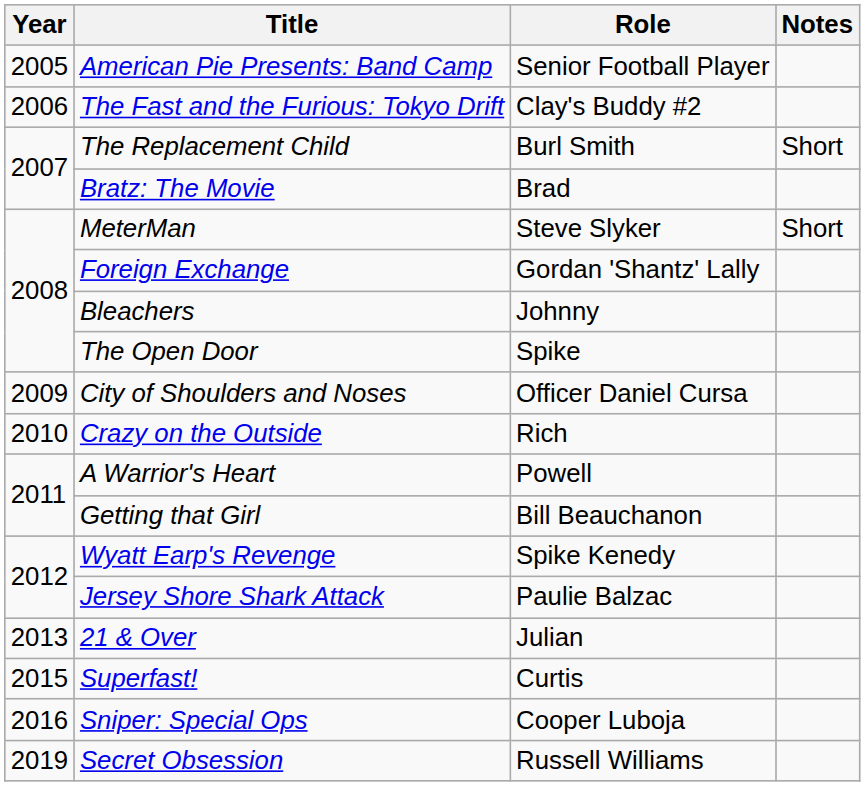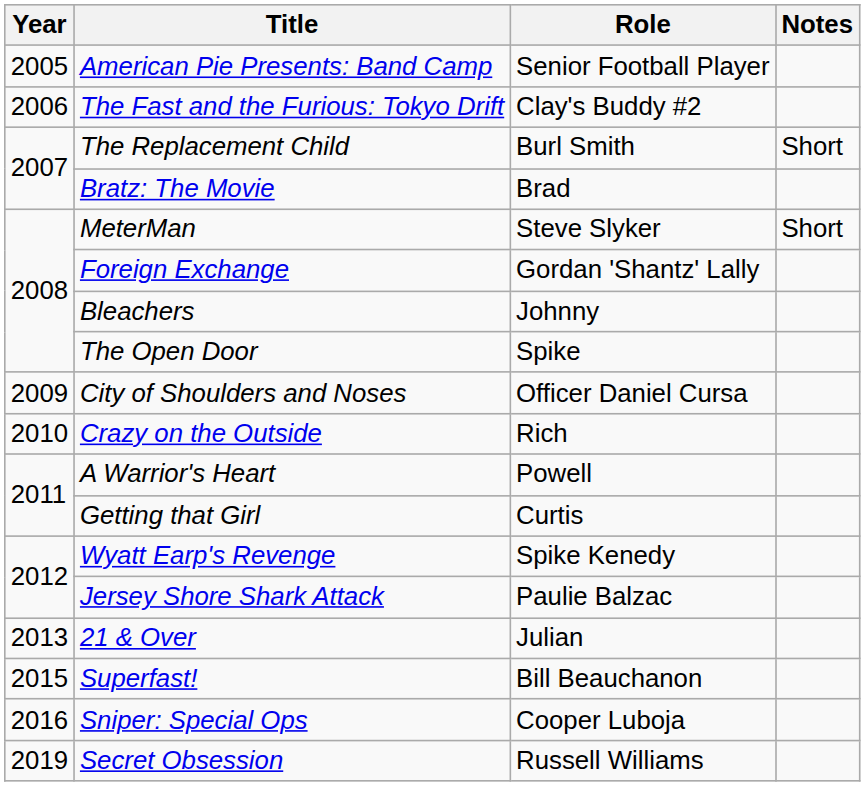 <table class="wikitable sortable">
 <tr>
 <th>Year</th>
 <th>Title</th>
 <th>Role</th>
 <th class="unsortable">Notes</th>
 </tr>
 <tr>
 <td>2005</td>
 <td><em><a href='#'>American Pie Presents: Band Camp</a></em></td>
 <td>Senior Football Player</td>
 <td></td>
 </tr>
 <tr>
 <td>2006</td>
 <td><em><a href='#'>The Fast and the Furious: Tokyo Drift</a></em></td>
 <td>Clay's Buddy #2</td>
 <td></td>
 </tr>
 <tr>
 <td rowspan=2>2007</td>
 <td><em>The Replacement Child</em></td>
 <td>Burl Smith</td>
 <td>Short</td>
 </tr>
 <tr>
 <td><em><a href='#'>Bratz: The Movie</a></em></td>
 <td>Brad</td>
 <td></td>
 </tr>
 <tr>
 <td rowspan=4>2008</td>
 <td><em>MeterMan</em></td>
 <td>Steve Slyker</td>
 <td>Short</td>
 </tr>
 <tr>
 <td><em><a href='#'>Foreign Exchange</a></em></td>
 <td>Gordan 'Shantz' Lally</td>
 <td></td>
 </tr>
 <tr>
 <td><em>Bleachers</em></td>
 <td>Johnny</td>
 <td></td>
 </tr>
 <tr>
 <td><em>The Open Door</em></td>
 <td>Spike</td>
 <td></td>
 </tr>
 <tr>
 <td>2009</td>
 <td><em>City of Shoulders and Noses</em></td>
 <td>Officer Daniel Cursa</td>
 <td></td>
 </tr>
 <tr>
 <td>2010</td>
 <td><em><a href='#'>Crazy on the Outside</a></em></td>
 <td>Rich</td>
 <td></td>
 </tr>
 <tr>
 <td rowspan=2>2011</td>
 <td><em>A Warrior's Heart</em></td>
 <td>Powell</td>
 <td></td>
 </tr>
 <tr>
 <td><em>Getting that Girl</em></td>
-<td>Bill Beauchanon</td>
+<td>Curtis</td>
 <td></td>
 </tr>
 <tr>
 <td rowspan=2>2012</td>
 <td><em><a href='#'>Wyatt Earp's Revenge</a></em></td>
 <td>Spike Kenedy</td>
 <td></td>
 </tr>
 <tr>
 <td><em><a href='#'>Jersey Shore Shark Attack</a></em></td>
 <td>Paulie Balzac</td>
 <td></td>
 </tr>
 <tr>
 <td>2013</td>
 <td><em><a href='#'>21 & Over</a></em></td>
 <td>Julian</td>
 <td></td>
 </tr>
 <tr>
 <td>2015</td>
 <td><em><a href='#'>Superfast!</a></em></td>
-<td>Curtis</td>
+<td>Bill Beauchanon</td>
 <td></td>
 </tr>
 <tr>
 <td>2016</td>
 <td><em><a href='#'>Sniper: Special Ops</a></em></td>
 <td>Cooper Luboja</td>
 <td></td>
 </tr>
 <tr>
 <td>2019</td>
 <td><em><a href='#'>Secret Obsession</a></em></td>
 <td>Russell Williams</td>
 <td></td>
 </tr>
 </table>
